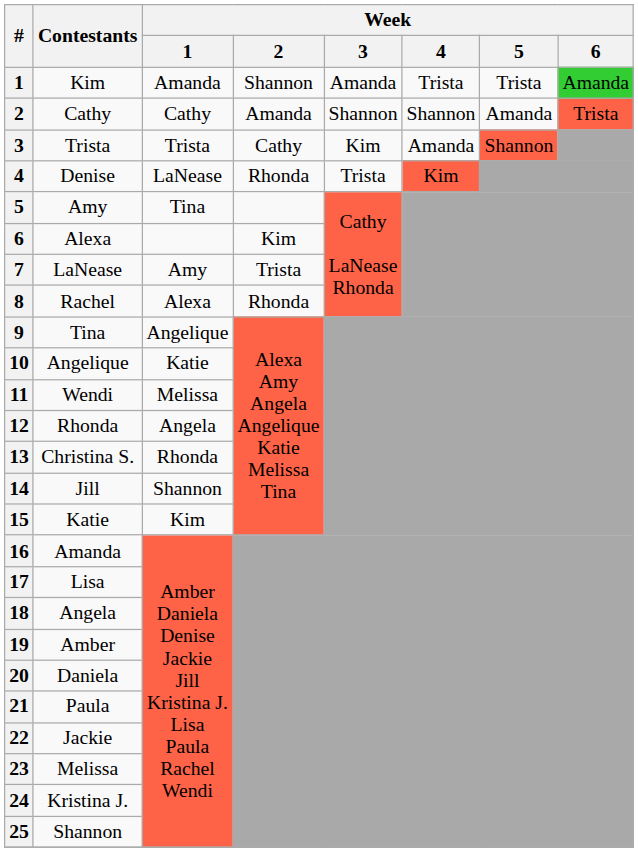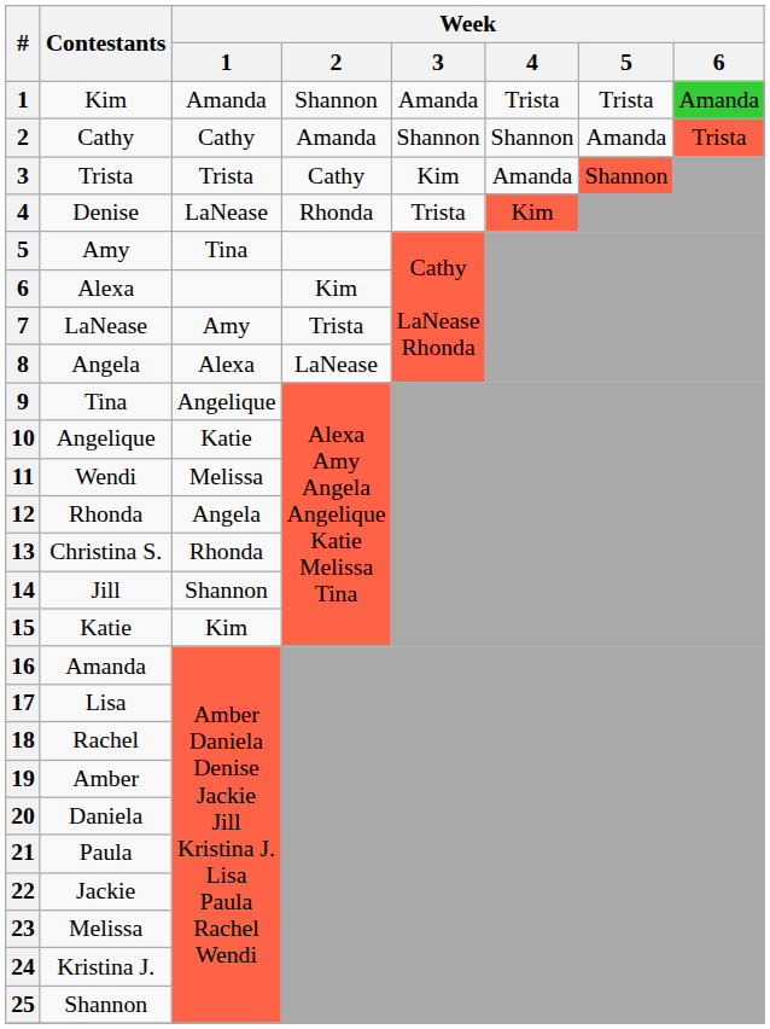 <table class="wikitable" style="text-align:center">
 <tr>
 <th rowspan=2>#</th>
 <th rowspan="2">Contestants</th>
 <th colspan="6">Week</th>
 </tr>
 <tr>
 <th>1</th>
 <th>2</th>
 <th>3</th>
 <th>4</th>
 <th>5</th>
 <th>6</th>
 </tr>
 <tr>
 <th>1</th>
 <td>Kim</td>
 <td>Amanda</td>
 <td>Shannon</td>
 <td>Amanda</td>
 <td>Trista</td>
 <td>Trista</td>
 <td bgcolor="limegreen">Amanda</td>
 </tr>
 <tr>
 <th>2</th>
 <td>Cathy</td>
 <td>Cathy</td>
 <td>Amanda</td>
 <td>Shannon</td>
 <td>Shannon</td>
 <td>Amanda</td>
 <td bgcolor="tomato">Trista</td>
 </tr>
 <tr>
 <th>3</th>
 <td>Trista</td>
 <td>Trista</td>
 <td>Cathy</td>
 <td>Kim</td>
 <td>Amanda</td>
 <td bgcolor="tomato">Shannon</td>
 <td bgcolor="darkgray"></td>
 </tr>
 <tr>
 <th>4</th>
 <td>Denise</td>
 <td>LaNease</td>
 <td>Rhonda</td>
 <td>Trista</td>
 <td bgcolor="tomato">Kim</td>
 <td colspan="2" bgcolor="darkgray"></td>
 </tr>
 <tr>
 <th>5</th>
 <td>Amy</td>
 <td>Tina</td>
 <td></td>
 <td bgcolor="tomato" rowspan="4">Cathy<br><br>LaNease<br>Rhonda</td>
 <td colspan="3" bgcolor="darkgray" rowspan="4"></td>
 </tr>
 <tr>
 <th>6</th>
 <td>Alexa</td>
 <td></td>
 <td>Kim</td>
 </tr>
 <tr>
 <th>7</th>
 <td>LaNease</td>
 <td>Amy</td>
 <td>Trista</td>
 </tr>
 <tr>
 <th>8</th>
-<td>Rachel</td>
+<td>Angela</td>
 <td>Alexa</td>
-<td>Rhonda</td>
+<td>LaNease</td>
 </tr>
 <tr>
 <th>9</th>
 <td>Tina</td>
 <td>Angelique</td>
 <td bgcolor="tomato" rowspan="7">Alexa<br>Amy<br>Angela<br>Angelique<br>Katie<br>Melissa<br>Tina</td>
 <td colspan="4" bgcolor="darkgray" rowspan="7"></td>
 </tr>
 <tr>
 <th>10</th>
 <td>Angelique</td>
 <td>Katie</td>
 </tr>
 <tr>
 <th>11</th>
 <td>Wendi</td>
 <td>Melissa</td>
 </tr>
 <tr>
 <th>12</th>
 <td>Rhonda</td>
 <td>Angela</td>
 </tr>
 <tr>
 <th>13</th>
 <td>Christina S.</td>
 <td>Rhonda</td>
 </tr>
 <tr>
 <th>14</th>
 <td>Jill</td>
 <td>Shannon</td>
 </tr>
 <tr>
 <th>15</th>
 <td>Katie</td>
 <td>Kim</td>
 </tr>
 <tr>
 <th>16</th>
 <td>Amanda</td>
 <td bgcolor="tomato" rowspan="10">Amber<br>Daniela<br>Denise<br>Jackie<br>Jill<br>Kristina J.<br>Lisa<br>Paula<br>Rachel<br>Wendi</td>
 <td colspan="5" bgcolor="darkgray" rowspan="10"></td>
 </tr>
 <tr>
 <th>17</th>
 <td>Lisa</td>
 </tr>
 <tr>
 <th>18</th>
-<td>Angela</td>
+<td>Rachel</td>
 </tr>
 <tr>
 <th>19</th>
 <td>Amber</td>
 </tr>
 <tr>
 <th>20</th>
 <td>Daniela</td>
 </tr>
 <tr>
 <th>21</th>
 <td>Paula</td>
 </tr>
 <tr>
 <th>22</th>
 <td>Jackie</td>
 </tr>
 <tr>
 <th>23</th>
 <td>Melissa</td>
 </tr>
 <tr>
 <th>24</th>
 <td>Kristina J.</td>
 </tr>
 <tr>
 <th>25</th>
 <td>Shannon</td>
 </tr>
 <tr>
 </tr>
 </table>
